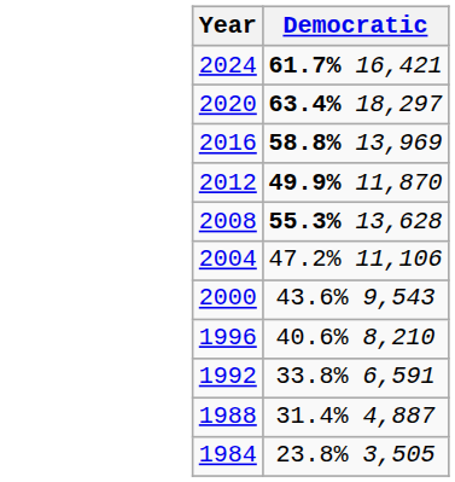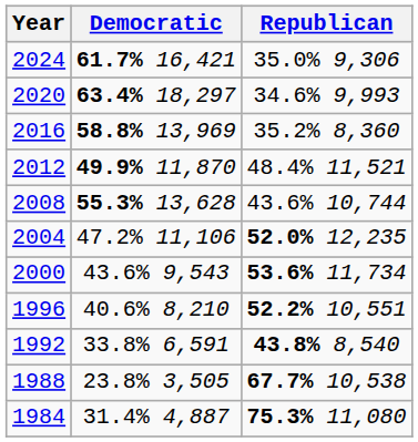 <table class="wikitable"  style="float:right; margin:1em; font-size:95%;">
 <tr style="background:lightgrey;">
 <th>Year</th>
 <th><a href='#'>Democratic</a></th>
+<th><a href='#'>Republican</a></th>
 </tr>
 <tr>
 <td align="center" ><a href='#'>2024</a></td>
 <td align="center" ><strong>61.7%</strong> <em>16,421</em></td>
+<td align="center" >35.0% <em>9,306</em></td>
 </tr>
 <tr>
 <td align="center" ><a href='#'>2020</a></td>
 <td align="center" ><strong>63.4%</strong> <em>18,297</em></td>
+<td align="center" >34.6% <em>9,993</em></td>
 </tr>
 <tr>
 <td align="center" ><a href='#'>2016</a></td>
 <td align="center" ><strong>58.8%</strong> <em>13,969</em></td>
+<td align="center" >35.2% <em>8,360</em></td>
 </tr>
 <tr>
 <td align="center" ><a href='#'>2012</a></td>
 <td align="center" ><strong>49.9%</strong> <em>11,870</em></td>
+<td align="center" >48.4% <em>11,521</em></td>
 </tr>
 <tr>
 <td align="center" ><a href='#'>2008</a></td>
 <td align="center" ><strong>55.3%</strong> <em>13,628</em></td>
+<td align="center" >43.6% <em>10,744</em></td>
 </tr>
 <tr>
 <td align="center" ><a href='#'>2004</a></td>
 <td align="center" >47.2% <em>11,106</em></td>
+<td align="center" ><strong>52.0%</strong> <em>12,235</em></td>
 </tr>
 <tr>
 <td align="center" ><a href='#'>2000</a></td>
 <td align="center" >43.6% <em>9,543</em></td>
+<td align="center" ><strong>53.6%</strong> <em>11,734</em></td>
 </tr>
 <tr>
 <td align="center" ><a href='#'>1996</a></td>
 <td align="center" >40.6% <em>8,210</em></td>
+<td align="center" ><strong>52.2%</strong> <em>10,551</em></td>
 </tr>
 <tr>
 <td align="center" ><a href='#'>1992</a></td>
 <td align="center" >33.8% <em>6,591</em></td>
+<td align="center" ><strong>43.8%</strong> <em>8,540</em></td>
 </tr>
 <tr>
 <td align="center" ><a href='#'>1988</a></td>
-<td align="center" >31.4% <em>4,887</em></td>
+<td align="center" >23.8% <em>3,505</em></td>
+<td align="center" ><strong>67.7%</strong> <em>10,538</em></td>
 </tr>
 <tr>
 <td align="center" ><a href='#'>1984</a></td>
-<td align="center" >23.8% <em>3,505</em></td>
+<td align="center" >31.4% <em>4,887</em></td>
+<td align="center" ><strong>75.3%</strong> <em>11,080</em></td>
 </tr>
 </table>
